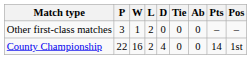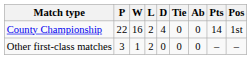 <table class="wikitable" style="text-align:center">
 <tr>
 <th>Match type</th>
 <th>P</th>
 <th>W</th>
 <th>L</th>
 <th>D</th>
 <th>Tie</th>
 <th>Ab</th>
 <th>Pts</th>
 <th>Pos</th>
 </tr>
 <tr>
+<td style = "text-align:left"><a href='#'>County Championship</a></td>
+<td>22</td>
+<td>16</td>
+<td>2</td>
+<td>4</td>
+<td>0</td>
+<td>0</td>
+<td>14</td>
+<td>1st</td>
+</tr>
+<tr>
 <td style = "text-align:left">Other first-class matches</td>
 <td>3</td>
 <td>1</td>
 <td>2</td>
 <td>0</td>
 <td>0</td>
 <td>0</td>
 <td>–</td>
 <td>–</td>
 </tr>
-<tr>
-<td style = "text-align:left"><a href='#'>County Championship</a></td>
-<td>22</td>
-<td>16</td>
-<td>2</td>
-<td>4</td>
-<td>0</td>
-<td>0</td>
-<td>14</td>
-<td>1st</td>
-</tr>
 </table>
